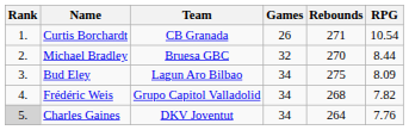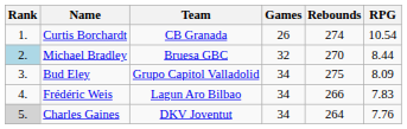 <table class="wikitable" style="text-align: center;">
 <tr>
 <th>Rank</th>
 <th>Name</th>
 <th>Team</th>
 <th>Games</th>
 <th>Rebounds</th>
 <th width=40>RPG</th>
 </tr>
 <tr>
 <td>1.</td>
 <td align="left"> <a href='#'>Curtis Borchardt</a></td>
 <td><a href='#'>CB Granada</a></td>
 <td>26</td>
-<td>271</td>
+<td>274</td>
 <td>10.54</td>
 </tr>
 <tr>
-<td>2.</td>
+<td style="background: lightblue;">2.</td>
 <td align="left"> <a href='#'>Michael Bradley</a></td>
 <td><a href='#'>Bruesa GBC</a></td>
 <td>32</td>
 <td>270</td>
 <td>8.44</td>
 </tr>
 <tr>
 <td>3.</td>
 <td align="left"> <a href='#'>Bud Eley</a></td>
-<td><a href='#'>Lagun Aro Bilbao</a></td>
+<td><a href='#'>Grupo Capitol Valladolid</a></td>
 <td>34</td>
 <td>275</td>
 <td>8.09</td>
 </tr>
 <tr>
 <td>4.</td>
 <td align="left"> <a href='#'>Frédéric Weis</a></td>
-<td><a href='#'>Grupo Capitol Valladolid</a></td>
+<td><a href='#'>Lagun Aro Bilbao</a></td>
 <td>34</td>
-<td>268</td>
-<td>7.82</td>
+<td>266</td>
+<td>7.83</td>
 </tr>
 <tr>
 <td style="background: lightgrey;">5.</td>
 <td align="left"> <a href='#'>Charles Gaines</a></td>
 <td><a href='#'>DKV Joventut</a></td>
 <td>34</td>
 <td>264</td>
 <td>7.76</td>
 </tr>
 </table>
